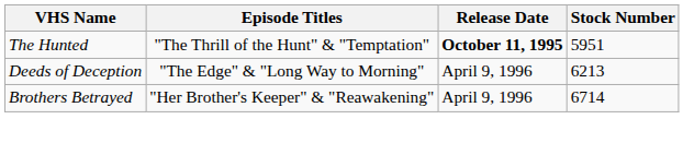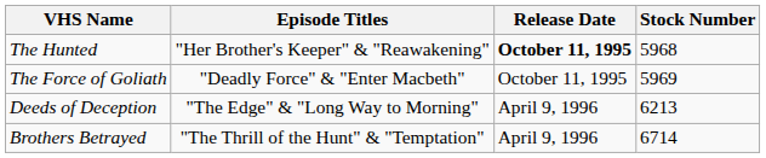 <table class="wikitable">
 <tr>
 <th>VHS Name</th>
 <th>Episode Titles</th>
 <th>Release Date</th>
 <th>Stock Number</th>
 </tr>
 <tr>
 <td><em>The Hunted</em></td>
-<td style="text-align:center;">"The Thrill of the Hunt" & "Temptation"</td>
+<td style="text-align:center;">"Her Brother's Keeper" & "Reawakening"</td>
 <td><strong>October 11, 1995</strong></td>
-<td>5951</td>
+<td>5968</td>
+</tr>
+<tr>
+<td><em>The Force of Goliath</em></td>
+<td style="text-align:center;">"Deadly Force" & "Enter Macbeth"</td>
+<td>October 11, 1995</td>
+<td>5969</td>
 </tr>
 <tr>
 <td><em>Deeds of Deception</em></td>
 <td style="text-align:center;">"The Edge" & "Long Way to Morning"</td>
 <td>April 9, 1996</td>
 <td>6213</td>
 </tr>
 <tr>
 <td><em>Brothers Betrayed</em></td>
-<td style="text-align:center;">"Her Brother's Keeper" & "Reawakening"</td>
+<td style="text-align:center;">"The Thrill of the Hunt" & "Temptation"</td>
 <td>April 9, 1996</td>
 <td>6714</td>
 </tr>
 </table>
